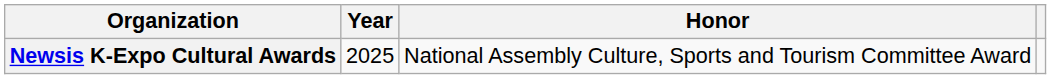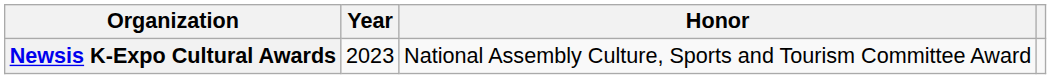 <table class="wikitable plainrowheaders">
 <tr>
 <th scope="col">Organization</th>
 <th scope="col">Year</th>
 <th scope="col">Honor</th>
 <th scope="col" class="unsortable"></th>
 </tr>
 <tr>
 <th scope="row"><a href='#'>Newsis</a> K-Expo Cultural Awards</th>
-<td>2025</td>
+<td>2023</td>
 <td>National Assembly Culture, Sports and Tourism Committee Award</td>
 <td style="text-align:center"></td>
 </tr>
 </table>
